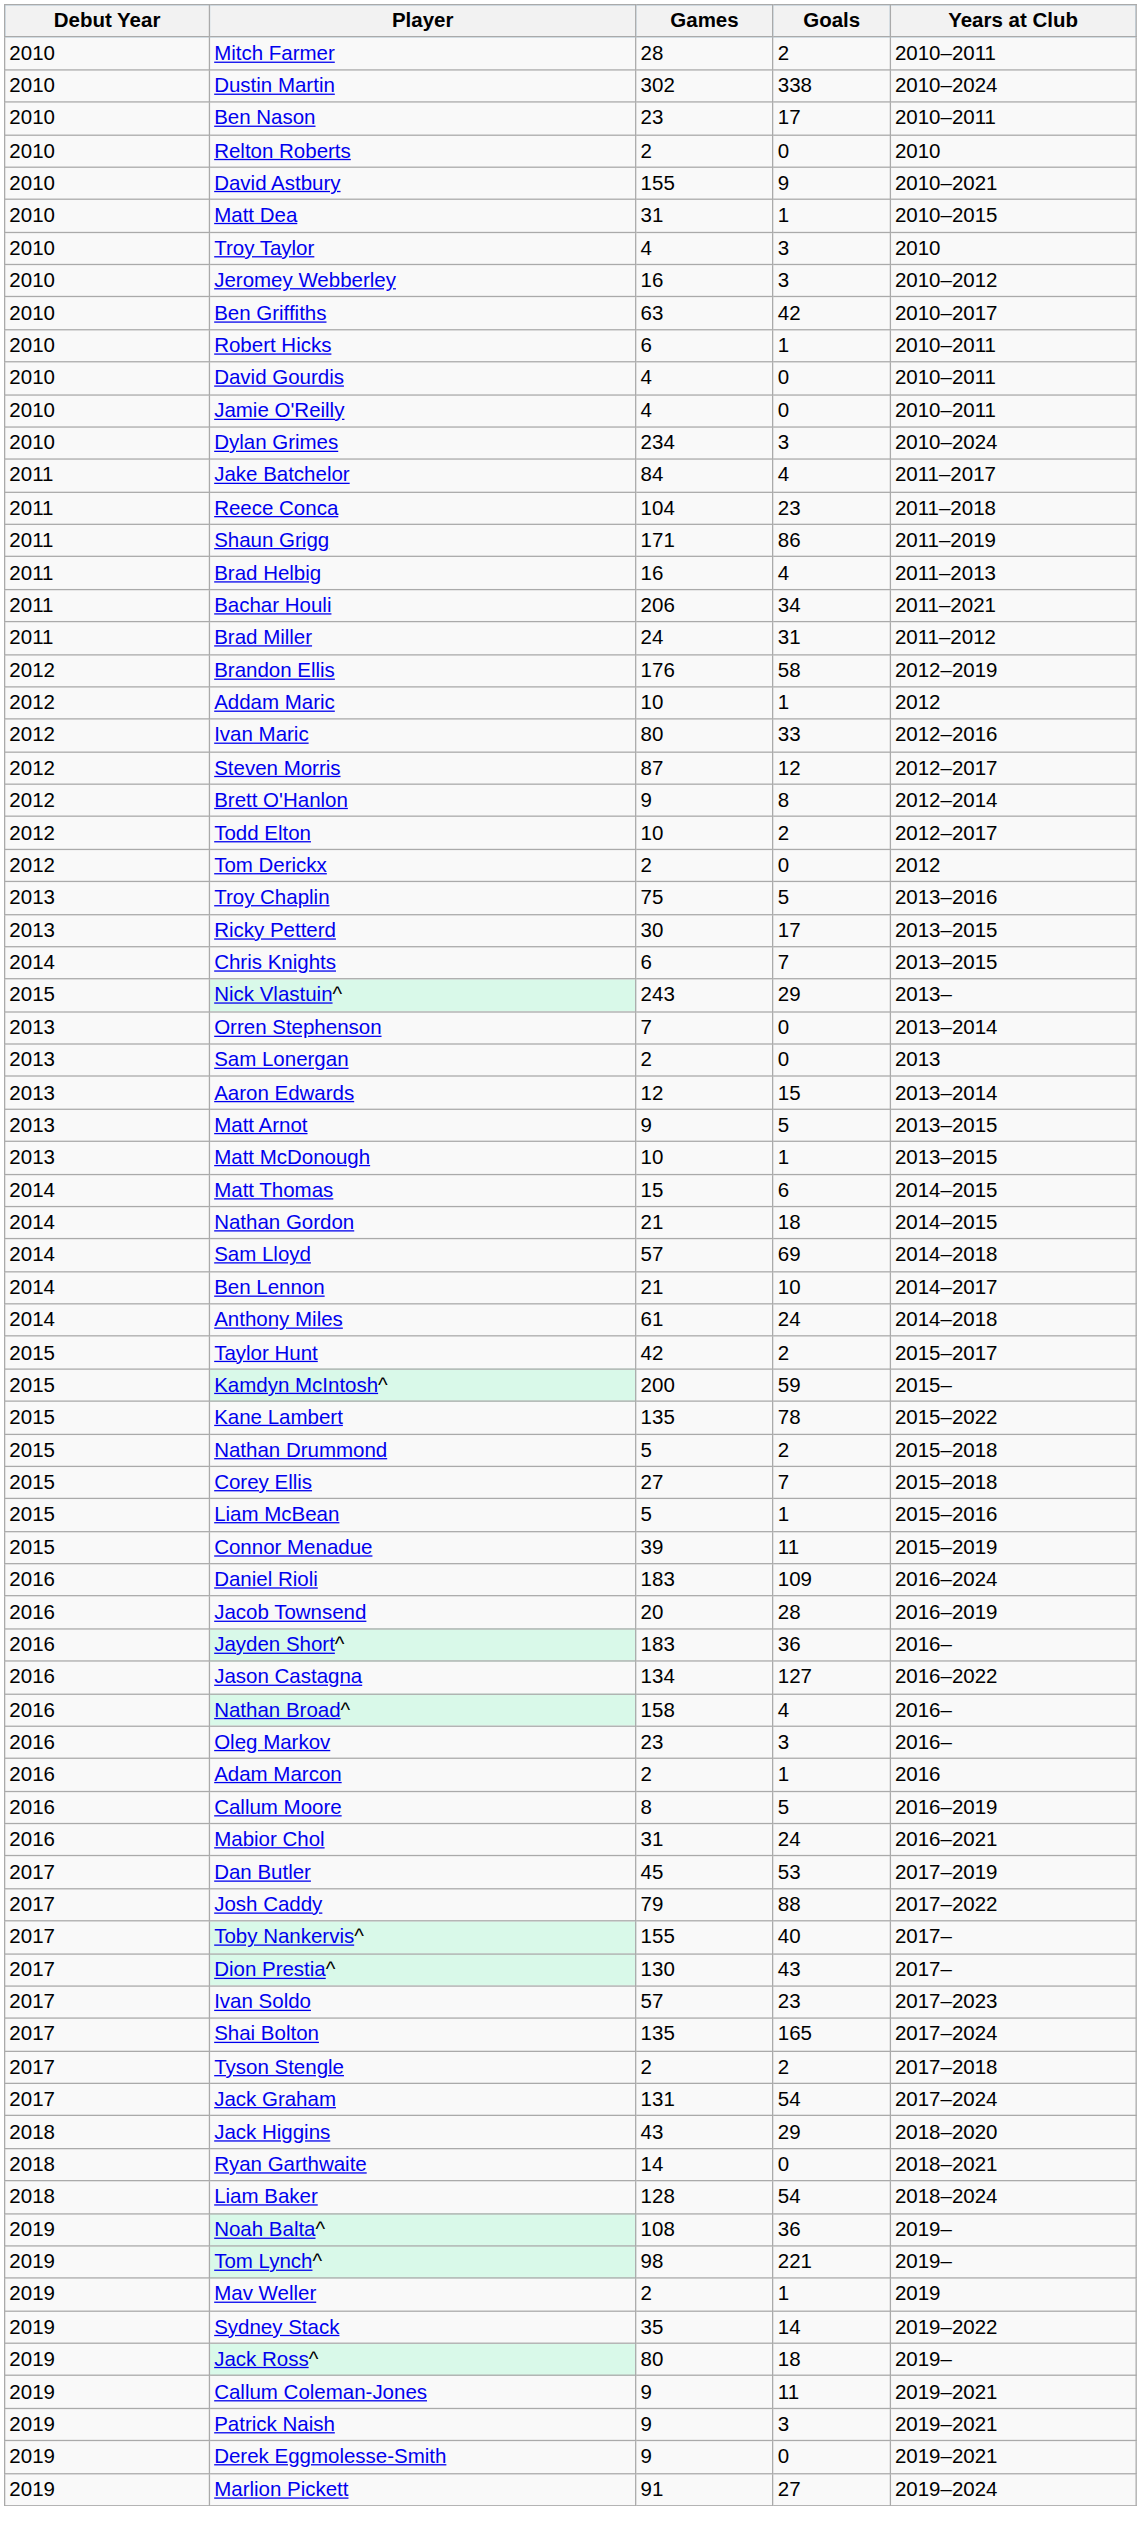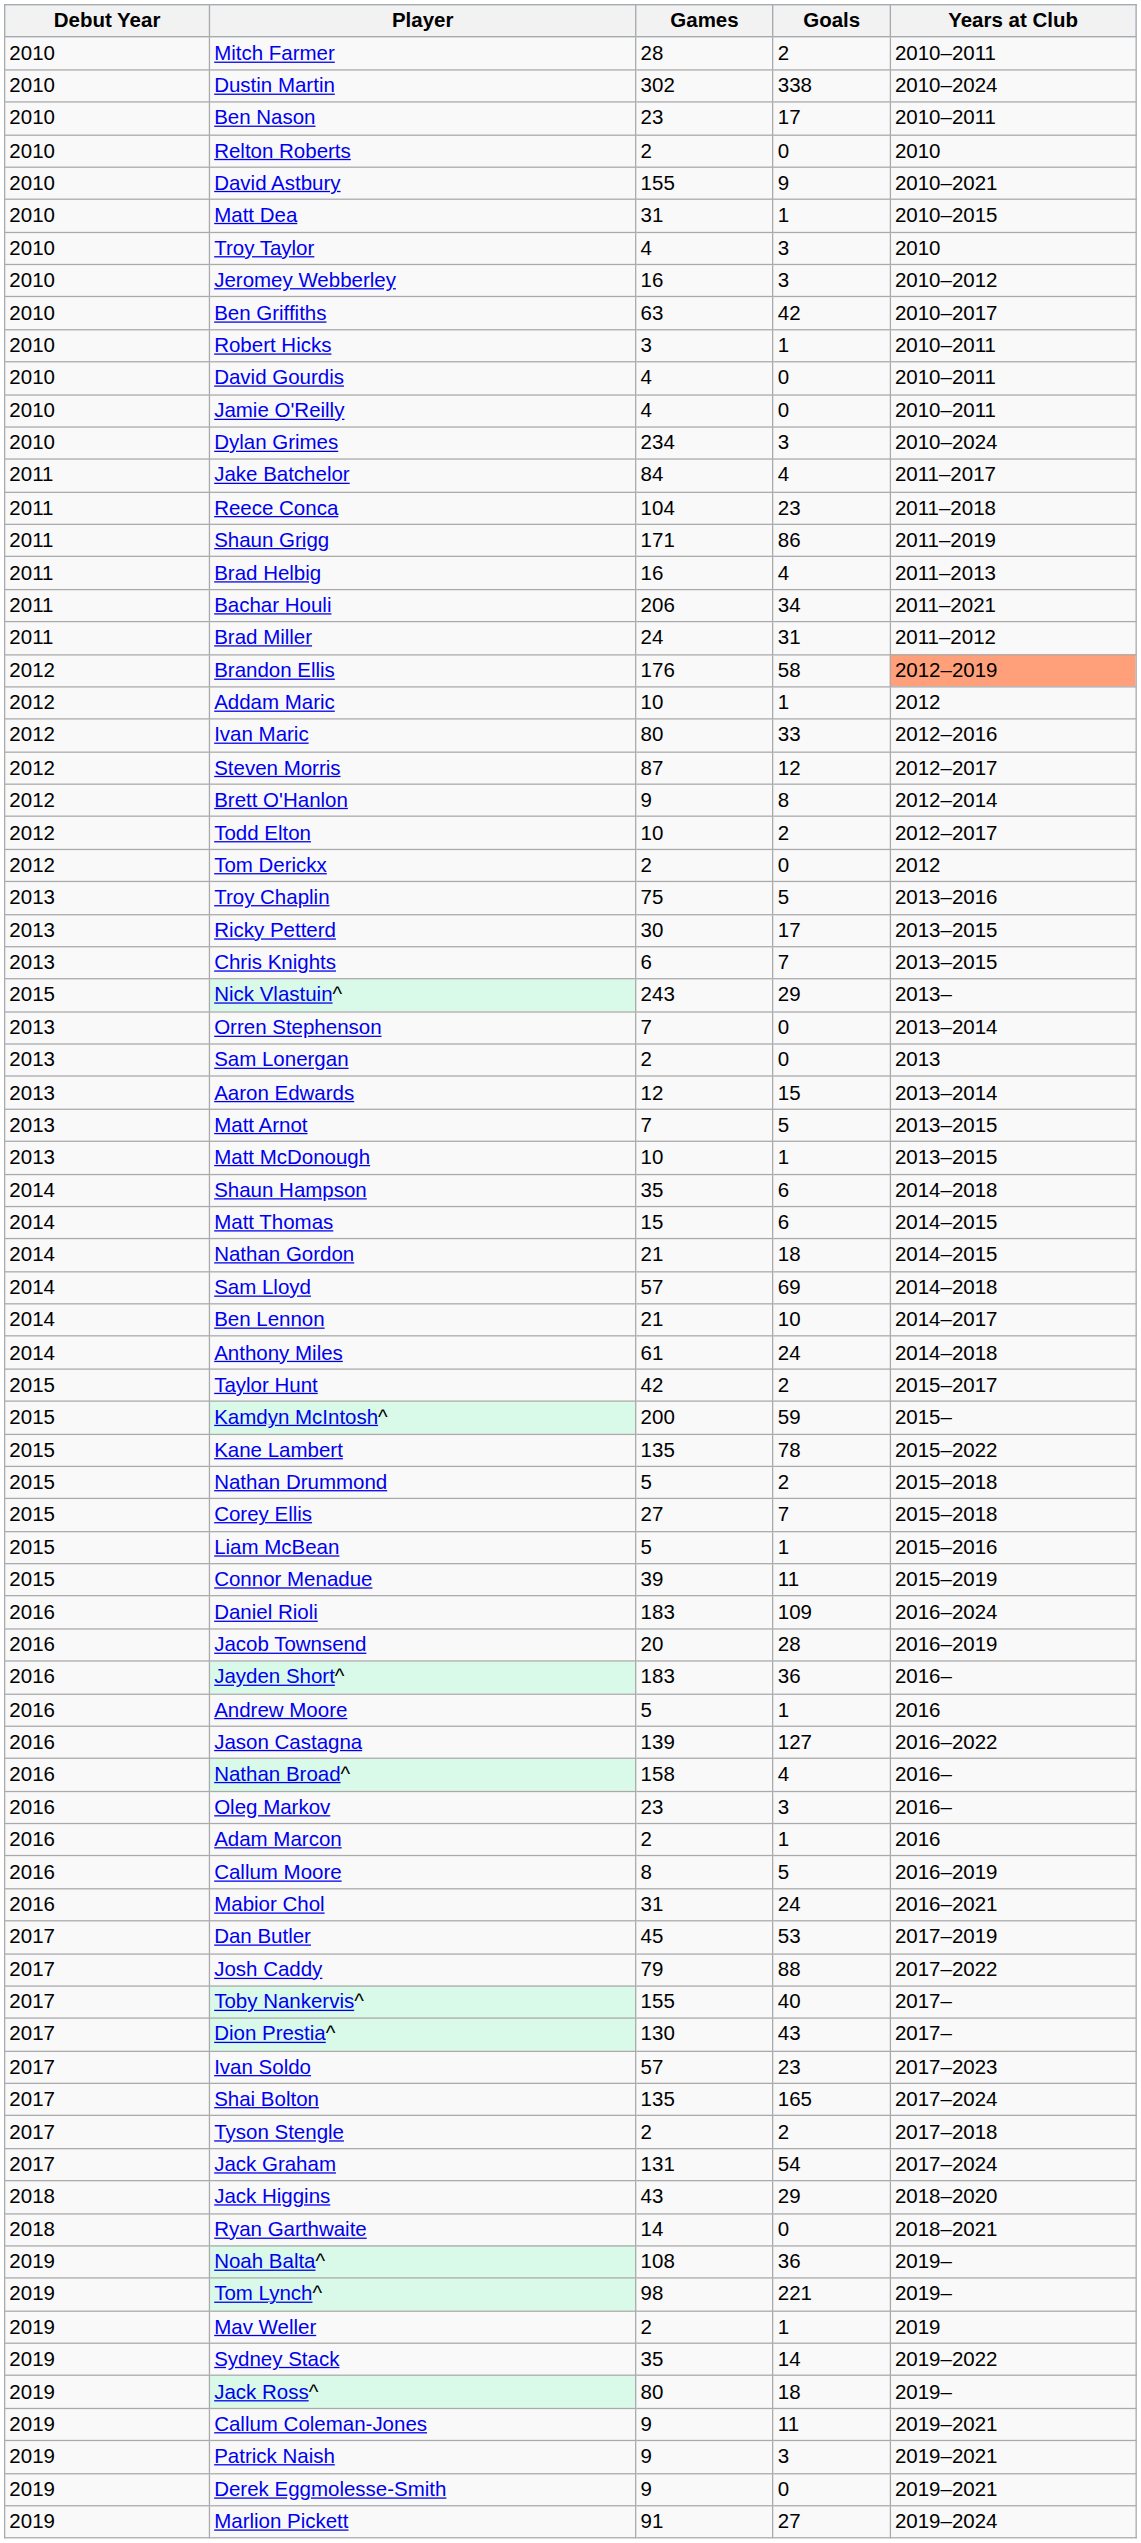 <table class="wikitable" style="width:70%;">
 <tr style="background:#87cefa;">
 <th>Debut Year</th>
 <th>Player</th>
 <th>Games</th>
 <th>Goals</th>
 <th>Years at Club</th>
 </tr>
 <tr>
 <td>2010</td>
 <td><a href='#'>Mitch Farmer</a></td>
 <td>28</td>
 <td>2</td>
 <td>2010–2011</td>
 </tr>
 <tr>
 <td>2010</td>
 <td><a href='#'>Dustin Martin</a></td>
 <td>302</td>
 <td>338</td>
 <td>2010–2024</td>
 </tr>
 <tr>
 <td>2010</td>
 <td><a href='#'>Ben Nason</a></td>
 <td>23</td>
 <td>17</td>
 <td>2010–2011</td>
 </tr>
 <tr>
 <td>2010</td>
 <td><a href='#'>Relton Roberts</a></td>
 <td>2</td>
 <td>0</td>
 <td>2010</td>
 </tr>
 <tr>
 <td>2010</td>
 <td><a href='#'>David Astbury</a></td>
 <td>155</td>
 <td>9</td>
 <td>2010–2021</td>
 </tr>
 <tr>
 <td>2010</td>
 <td><a href='#'>Matt Dea</a></td>
 <td>31</td>
 <td>1</td>
 <td>2010–2015</td>
 </tr>
 <tr>
 <td>2010</td>
 <td><a href='#'>Troy Taylor</a></td>
 <td>4</td>
 <td>3</td>
 <td>2010</td>
 </tr>
 <tr>
 <td>2010</td>
 <td><a href='#'>Jeromey Webberley</a></td>
 <td>16</td>
 <td>3</td>
 <td>2010–2012</td>
 </tr>
 <tr>
 <td>2010</td>
 <td><a href='#'>Ben Griffiths</a></td>
 <td>63</td>
 <td>42</td>
 <td>2010–2017</td>
 </tr>
 <tr>
 <td>2010</td>
 <td><a href='#'>Robert Hicks</a></td>
-<td>6</td>
+<td>3</td>
 <td>1</td>
 <td>2010–2011</td>
 </tr>
 <tr>
 <td>2010</td>
 <td><a href='#'>David Gourdis</a></td>
 <td>4</td>
 <td>0</td>
 <td>2010–2011</td>
 </tr>
 <tr>
 <td>2010</td>
 <td><a href='#'>Jamie O'Reilly</a></td>
 <td>4</td>
 <td>0</td>
 <td>2010–2011</td>
 </tr>
 <tr>
 <td>2010</td>
 <td><a href='#'>Dylan Grimes</a></td>
 <td>234</td>
 <td>3</td>
 <td>2010–2024</td>
 </tr>
 <tr>
 <td>2011</td>
 <td><a href='#'>Jake Batchelor</a></td>
 <td>84</td>
 <td>4</td>
 <td>2011–2017</td>
 </tr>
 <tr>
 <td>2011</td>
 <td><a href='#'>Reece Conca</a></td>
 <td>104</td>
 <td>23</td>
 <td>2011–2018</td>
 </tr>
 <tr>
 <td>2011</td>
 <td><a href='#'>Shaun Grigg</a></td>
 <td>171</td>
 <td>86</td>
 <td>2011–2019</td>
 </tr>
 <tr>
 <td>2011</td>
 <td><a href='#'>Brad Helbig</a></td>
 <td>16</td>
 <td>4</td>
 <td>2011–2013</td>
 </tr>
 <tr>
 <td>2011</td>
 <td><a href='#'>Bachar Houli</a></td>
 <td>206</td>
 <td>34</td>
 <td>2011–2021</td>
 </tr>
 <tr>
 <td>2011</td>
 <td><a href='#'>Brad Miller</a></td>
 <td>24</td>
 <td>31</td>
 <td>2011–2012</td>
 </tr>
 <tr>
 <td>2012</td>
 <td><a href='#'>Brandon Ellis</a></td>
 <td>176</td>
 <td>58</td>
-<td>2012–2019</td>
+<td style="background: lightsalmon;">2012–2019</td>
 </tr>
 <tr>
 <td>2012</td>
 <td><a href='#'>Addam Maric</a></td>
 <td>10</td>
 <td>1</td>
 <td>2012</td>
 </tr>
 <tr>
 <td>2012</td>
 <td><a href='#'>Ivan Maric</a></td>
 <td>80</td>
 <td>33</td>
 <td>2012–2016</td>
 </tr>
 <tr>
 <td>2012</td>
 <td><a href='#'>Steven Morris</a></td>
 <td>87</td>
 <td>12</td>
 <td>2012–2017</td>
 </tr>
 <tr>
 <td>2012</td>
 <td><a href='#'>Brett O'Hanlon</a></td>
 <td>9</td>
 <td>8</td>
 <td>2012–2014</td>
 </tr>
 <tr>
 <td>2012</td>
 <td><a href='#'>Todd Elton</a></td>
 <td>10</td>
 <td>2</td>
 <td>2012–2017</td>
 </tr>
 <tr>
 <td>2012</td>
 <td><a href='#'>Tom Derickx</a></td>
 <td>2</td>
 <td>0</td>
 <td>2012</td>
 </tr>
 <tr>
 <td>2013</td>
 <td><a href='#'>Troy Chaplin</a></td>
 <td>75</td>
 <td>5</td>
 <td>2013–2016</td>
 </tr>
 <tr>
 <td>2013</td>
 <td><a href='#'>Ricky Petterd</a></td>
 <td>30</td>
 <td>17</td>
 <td>2013–2015</td>
 </tr>
 <tr>
-<td>2014</td>
+<td>2013</td>
 <td><a href='#'>Chris Knights</a></td>
 <td>6</td>
 <td>7</td>
 <td>2013–2015</td>
 </tr>
 <tr>
 <td>2015</td>
 <td style="background:#d9f9e9"><a href='#'>Nick Vlastuin</a>^</td>
 <td>243</td>
 <td>29</td>
 <td>2013–</td>
 </tr>
 <tr>
 <td>2013</td>
 <td><a href='#'>Orren Stephenson</a></td>
 <td>7</td>
 <td>0</td>
 <td>2013–2014</td>
 </tr>
 <tr>
 <td>2013</td>
 <td><a href='#'>Sam Lonergan</a></td>
 <td>2</td>
 <td>0</td>
 <td>2013</td>
 </tr>
 <tr>
 <td>2013</td>
 <td><a href='#'>Aaron Edwards</a></td>
 <td>12</td>
 <td>15</td>
 <td>2013–2014</td>
 </tr>
 <tr>
 <td>2013</td>
 <td><a href='#'>Matt Arnot</a></td>
-<td>9</td>
+<td>7</td>
 <td>5</td>
 <td>2013–2015</td>
 </tr>
 <tr>
 <td>2013</td>
 <td><a href='#'>Matt McDonough</a></td>
 <td>10</td>
 <td>1</td>
 <td>2013–2015</td>
+</tr>
+<tr>
+<td>2014</td>
+<td><a href='#'>Shaun Hampson</a></td>
+<td>35</td>
+<td>6</td>
+<td>2014–2018</td>
 </tr>
 <tr>
 <td>2014</td>
 <td><a href='#'>Matt Thomas</a></td>
 <td>15</td>
 <td>6</td>
 <td>2014–2015</td>
 </tr>
 <tr>
 <td>2014</td>
 <td><a href='#'>Nathan Gordon</a></td>
 <td>21</td>
 <td>18</td>
 <td>2014–2015</td>
 </tr>
 <tr>
 <td>2014</td>
 <td><a href='#'>Sam Lloyd</a></td>
 <td>57</td>
 <td>69</td>
 <td>2014–2018</td>
 </tr>
 <tr>
 <td>2014</td>
 <td><a href='#'>Ben Lennon</a></td>
 <td>21</td>
 <td>10</td>
 <td>2014–2017</td>
 </tr>
 <tr>
 <td>2014</td>
 <td><a href='#'>Anthony Miles</a></td>
 <td>61</td>
 <td>24</td>
 <td>2014–2018</td>
 </tr>
 <tr>
 <td>2015</td>
 <td><a href='#'>Taylor Hunt</a></td>
 <td>42</td>
 <td>2</td>
 <td>2015–2017</td>
 </tr>
 <tr>
 <td>2015</td>
 <td style="background:#d9f9e9"><a href='#'>Kamdyn McIntosh</a>^</td>
 <td>200</td>
 <td>59</td>
 <td>2015–</td>
 </tr>
 <tr>
 <td>2015</td>
 <td><a href='#'>Kane Lambert</a></td>
 <td>135</td>
 <td>78</td>
 <td>2015–2022</td>
 </tr>
 <tr>
 <td>2015</td>
 <td><a href='#'>Nathan Drummond</a></td>
 <td>5</td>
 <td>2</td>
 <td>2015–2018</td>
 </tr>
 <tr>
 <td>2015</td>
 <td><a href='#'>Corey Ellis</a></td>
 <td>27</td>
 <td>7</td>
 <td>2015–2018</td>
 </tr>
 <tr>
 <td>2015</td>
 <td><a href='#'>Liam McBean</a></td>
 <td>5</td>
 <td>1</td>
 <td>2015–2016</td>
 </tr>
 <tr>
 <td>2015</td>
 <td><a href='#'>Connor Menadue</a></td>
 <td>39</td>
 <td>11</td>
 <td>2015–2019</td>
 </tr>
 <tr>
 <td>2016</td>
 <td><a href='#'>Daniel Rioli</a></td>
 <td>183</td>
 <td>109</td>
 <td>2016–2024</td>
 </tr>
 <tr>
 <td>2016</td>
 <td><a href='#'>Jacob Townsend</a></td>
 <td>20</td>
 <td>28</td>
 <td>2016–2019</td>
 </tr>
 <tr>
 <td>2016</td>
 <td style="background:#d9f9e9"><a href='#'>Jayden Short</a>^</td>
 <td>183</td>
 <td>36</td>
 <td>2016–</td>
 </tr>
 <tr>
 <td>2016</td>
+<td><a href='#'>Andrew Moore</a></td>
+<td>5</td>
+<td>1</td>
+<td>2016</td>
+</tr>
+<tr>
+<td>2016</td>
 <td><a href='#'>Jason Castagna</a></td>
-<td>134</td>
+<td>139</td>
 <td>127</td>
 <td>2016–2022</td>
 </tr>
 <tr>
 <td>2016</td>
 <td style="background:#d9f9e9"><a href='#'>Nathan Broad</a>^</td>
 <td>158</td>
 <td>4</td>
 <td>2016–</td>
 </tr>
 <tr>
 <td>2016</td>
 <td><a href='#'>Oleg Markov</a></td>
 <td>23</td>
 <td>3</td>
 <td>2016–</td>
 </tr>
 <tr>
 <td>2016</td>
 <td><a href='#'>Adam Marcon</a></td>
 <td>2</td>
 <td>1</td>
 <td>2016</td>
 </tr>
 <tr>
 <td>2016</td>
 <td><a href='#'>Callum Moore</a></td>
 <td>8</td>
 <td>5</td>
 <td>2016–2019</td>
 </tr>
 <tr>
 <td>2016</td>
 <td><a href='#'>Mabior Chol</a></td>
 <td>31</td>
 <td>24</td>
 <td>2016–2021</td>
 </tr>
 <tr>
 <td>2017</td>
 <td><a href='#'>Dan Butler</a></td>
 <td>45</td>
 <td>53</td>
 <td>2017–2019</td>
 </tr>
 <tr>
 <td>2017</td>
 <td><a href='#'>Josh Caddy</a></td>
 <td>79</td>
 <td>88</td>
 <td>2017–2022</td>
 </tr>
 <tr>
 <td>2017</td>
 <td style="background:#d9f9e9"><a href='#'>Toby Nankervis</a>^</td>
 <td>155</td>
 <td>40</td>
 <td>2017–</td>
 </tr>
 <tr>
 <td>2017</td>
 <td style="background:#d9f9e9"><a href='#'>Dion Prestia</a>^</td>
 <td>130</td>
 <td>43</td>
 <td>2017–</td>
 </tr>
 <tr>
 <td>2017</td>
 <td><a href='#'>Ivan Soldo</a></td>
 <td>57</td>
 <td>23</td>
 <td>2017–2023</td>
 </tr>
 <tr>
 <td>2017</td>
 <td><a href='#'>Shai Bolton</a></td>
 <td>135</td>
 <td>165</td>
 <td>2017–2024</td>
 </tr>
 <tr>
 <td>2017</td>
 <td><a href='#'>Tyson Stengle</a></td>
 <td>2</td>
 <td>2</td>
 <td>2017–2018</td>
 </tr>
 <tr>
 <td>2017</td>
 <td><a href='#'>Jack Graham</a></td>
 <td>131</td>
 <td>54</td>
 <td>2017–2024</td>
 </tr>
 <tr>
 <td>2018</td>
 <td><a href='#'>Jack Higgins</a></td>
 <td>43</td>
 <td>29</td>
 <td>2018–2020</td>
 </tr>
 <tr>
 <td>2018</td>
 <td><a href='#'>Ryan Garthwaite</a></td>
 <td>14</td>
 <td>0</td>
 <td>2018–2021</td>
 </tr>
 <tr>
-<td>2018</td>
-<td><a href='#'>Liam Baker</a></td>
-<td>128</td>
-<td>54</td>
-<td>2018–2024</td>
-</tr>
-<tr>
 <td>2019</td>
 <td style="background:#d9f9e9"><a href='#'>Noah Balta</a>^</td>
 <td>108</td>
 <td>36</td>
 <td>2019–</td>
 </tr>
 <tr>
 <td>2019</td>
 <td style="background:#d9f9e9"><a href='#'>Tom Lynch</a>^</td>
 <td>98</td>
 <td>221</td>
 <td>2019–</td>
 </tr>
 <tr>
 <td>2019</td>
 <td><a href='#'>Mav Weller</a></td>
 <td>2</td>
 <td>1</td>
 <td>2019</td>
 </tr>
 <tr>
 <td>2019</td>
 <td><a href='#'>Sydney Stack</a></td>
 <td>35</td>
 <td>14</td>
 <td>2019–2022</td>
 </tr>
 <tr>
 <td>2019</td>
 <td style="background:#d9f9e9"><a href='#'>Jack Ross</a>^</td>
 <td>80</td>
 <td>18</td>
 <td>2019–</td>
 </tr>
 <tr>
 <td>2019</td>
 <td><a href='#'>Callum Coleman-Jones</a></td>
 <td>9</td>
 <td>11</td>
 <td>2019–2021</td>
 </tr>
 <tr>
 <td>2019</td>
 <td><a href='#'>Patrick Naish</a></td>
 <td>9</td>
 <td>3</td>
 <td>2019–2021</td>
 </tr>
 <tr>
 <td>2019</td>
 <td><a href='#'>Derek Eggmolesse-Smith</a></td>
 <td>9</td>
 <td>0</td>
 <td>2019–2021</td>
 </tr>
 <tr>
 <td>2019</td>
 <td><a href='#'>Marlion Pickett</a></td>
 <td>91</td>
 <td>27</td>
 <td>2019–2024</td>
 </tr>
 </table>
